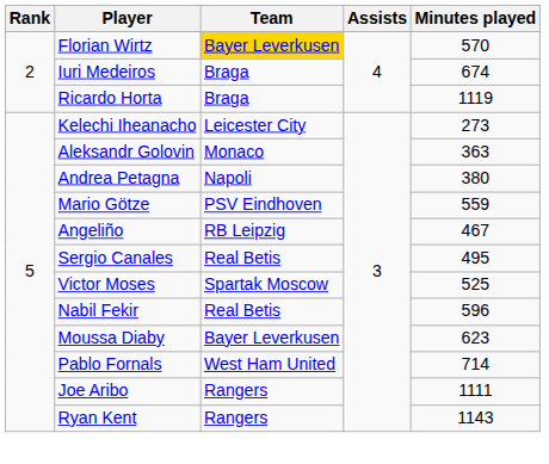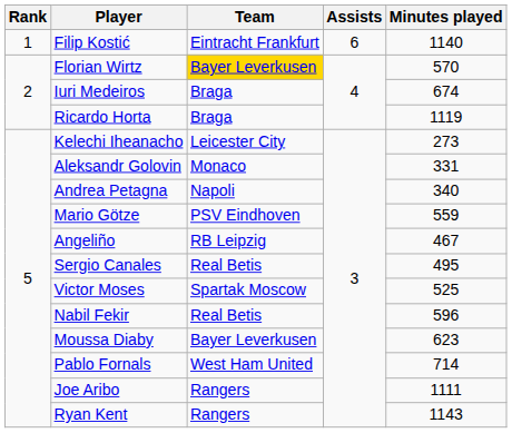 <table class="wikitable" style="text-align:center">
 <tr>
 <th>Rank</th>
 <th>Player</th>
 <th>Team</th>
 <th>Assists</th>
 <th>Minutes played</th>
+</tr>
+<tr>
+<td>1</td>
+<td align=left> <a href='#'>Filip Kostić</a></td>
+<td align=left> <a href='#'>Eintracht Frankfurt</a></td>
+<td>6</td>
+<td>1140</td>
 </tr>
 <tr>
 <td rowspan="3">2</td>
 <td align=left> <a href='#'>Florian Wirtz</a></td>
 <td align=left style="background: gold;"> <a href='#'>Bayer Leverkusen</a></td>
 <td rowspan="3">4</td>
 <td>570</td>
 </tr>
 <tr>
 <td align=left> <a href='#'>Iuri Medeiros</a></td>
 <td align=left> <a href='#'>Braga</a></td>
 <td>674</td>
 </tr>
 <tr>
 <td align=left> <a href='#'>Ricardo Horta</a></td>
 <td align=left> <a href='#'>Braga</a></td>
 <td>1119</td>
 </tr>
 <tr>
 <td rowspan="12">5</td>
 <td align=left> <a href='#'>Kelechi Iheanacho</a></td>
 <td align=left> <a href='#'>Leicester City</a></td>
 <td rowspan="12">3</td>
 <td>273</td>
 </tr>
 <tr>
 <td align=left> <a href='#'>Aleksandr Golovin</a></td>
 <td align=left> <a href='#'>Monaco</a></td>
-<td>363</td>
+<td>331</td>
 </tr>
 <tr>
 <td align=left> <a href='#'>Andrea Petagna</a></td>
 <td align=left> <a href='#'>Napoli</a></td>
-<td>380</td>
+<td>340</td>
 </tr>
 <tr>
 <td align=left> <a href='#'>Mario Götze</a></td>
 <td align=left> <a href='#'>PSV Eindhoven</a></td>
 <td>559</td>
 </tr>
 <tr>
 <td align=left> <a href='#'>Angeliño</a></td>
 <td align=left> <a href='#'>RB Leipzig</a></td>
 <td>467</td>
 </tr>
 <tr>
 <td align=left> <a href='#'>Sergio Canales</a></td>
 <td align=left> <a href='#'>Real Betis</a></td>
 <td>495</td>
 </tr>
 <tr>
 <td align=left> <a href='#'>Victor Moses</a></td>
 <td align=left> <a href='#'>Spartak Moscow</a></td>
 <td>525</td>
 </tr>
 <tr>
 <td align=left> <a href='#'>Nabil Fekir</a></td>
 <td align=left> <a href='#'>Real Betis</a></td>
 <td>596</td>
 </tr>
 <tr>
 <td align=left> <a href='#'>Moussa Diaby</a></td>
 <td align=left> <a href='#'>Bayer Leverkusen</a></td>
 <td>623</td>
 </tr>
 <tr>
 <td align=left> <a href='#'>Pablo Fornals</a></td>
 <td align=left> <a href='#'>West Ham United</a></td>
 <td>714</td>
 </tr>
 <tr>
 <td align=left> <a href='#'>Joe Aribo</a></td>
 <td align=left> <a href='#'>Rangers</a></td>
 <td>1111</td>
 </tr>
 <tr>
 <td align=left> <a href='#'>Ryan Kent</a></td>
 <td align=left> <a href='#'>Rangers</a></td>
 <td>1143</td>
 </tr>
 </table>
